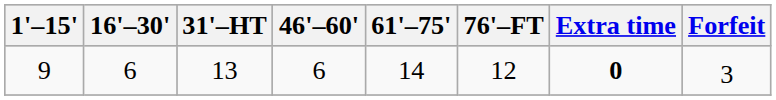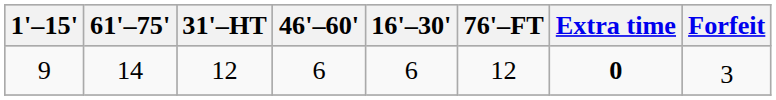 <table class="wikitable" style="text-align:center">
 <tr>
 <th>1'–15'</th>
-<th>16'–30'</th>
+<th>61'–75'</th>
 <th>31'–HT</th>
 <th>46'–60'</th>
-<th>61'–75'</th>
+<th>16'–30'</th>
 <th>76'–FT</th>
 <th><a href='#'>Extra time</a></th>
 <th><a href='#'>Forfeit</a></th>
 </tr>
 <tr>
 <td>9</td>
+<td>14</td>
+<td>12</td>
 <td>6</td>
-<td>13</td>
 <td>6</td>
-<td>14</td>
 <td>12</td>
 <td><strong>0</strong></td>
 <td>3<sup></sup></td>
 </tr>
 </table>
